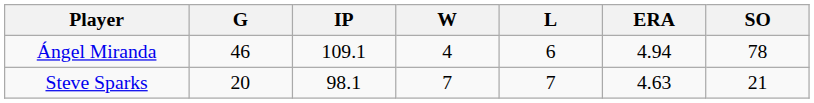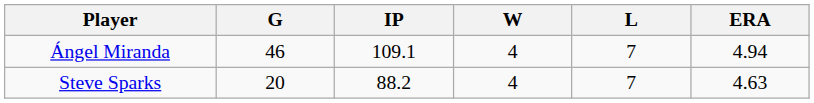 <table class="wikitable sortable">
 <tr>
 <th bgcolor="#DDDDFF" width="16%">Player</th>
 <th bgcolor="#DDDDFF" width="9%">G</th>
 <th bgcolor="#DDDDFF" width="9%">IP</th>
 <th bgcolor="#DDDDFF" width="9%">W</th>
 <th bgcolor="#DDDDFF" width="9%">L</th>
 <th bgcolor="#DDDDFF" width="9%">ERA</th>
-<th bgcolor="#DDDDFF" width="9%">SO</th>
 </tr>
 <tr align="center">
 <td><a href='#'>Ángel Miranda</a></td>
 <td>46</td>
 <td>109.1</td>
 <td>4</td>
-<td>6</td>
+<td>7</td>
 <td>4.94</td>
-<td>78</td>
 </tr>
 <tr align=center>
 <td><a href='#'>Steve Sparks</a></td>
 <td>20</td>
-<td>98.1</td>
-<td>7</td>
+<td>88.2</td>
+<td>4</td>
 <td>7</td>
 <td>4.63</td>
-<td>21</td>
 </tr>
 </table>
